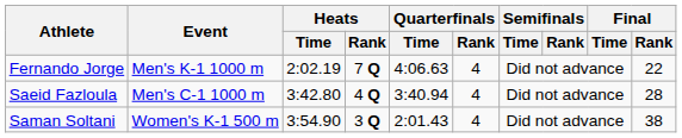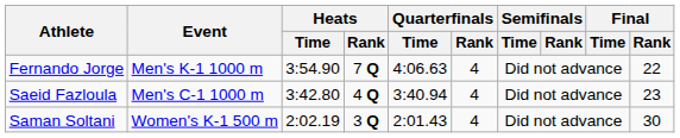 <table class=wikitable style="font-size:90%">
 <tr>
 <th rowspan="2">Athlete</th>
 <th rowspan="2">Event</th>
 <th colspan=2>Heats</th>
 <th colspan=2>Quarterfinals</th>
 <th colspan=2>Semifinals</th>
 <th colspan=2>Final</th>
 </tr>
 <tr style="font-size:95%">
 <th>Time</th>
 <th>Rank</th>
 <th>Time</th>
 <th>Rank</th>
 <th>Time</th>
 <th>Rank</th>
 <th>Time</th>
 <th>Rank</th>
 </tr>
 <tr align=center>
 <td align=left><a href='#'>Fernando Jorge</a></td>
 <td align=left><a href='#'>Men's K-1 1000 m</a></td>
-<td>2:02.19</td>
+<td>3:54.90</td>
 <td>7 <strong>Q</strong></td>
 <td>4:06.63</td>
 <td>4</td>
 <td colspan=3>Did not advance</td>
 <td>22</td>
 </tr>
 <tr align=center>
 <td align=left><a href='#'>Saeid Fazloula</a></td>
 <td align=left><a href='#'>Men's C-1 1000 m</a></td>
 <td>3:42.80</td>
 <td>4 <strong>Q</strong></td>
 <td>3:40.94</td>
 <td>4</td>
 <td colspan=3>Did not advance</td>
-<td>28</td>
+<td>23</td>
 </tr>
 <tr align=center>
 <td align=left><a href='#'>Saman Soltani</a></td>
 <td align=left><a href='#'>Women's K-1 500 m</a></td>
-<td>3:54.90</td>
+<td>2:02.19</td>
 <td>3 <strong>Q</strong></td>
 <td>2:01.43</td>
 <td>4</td>
 <td colspan=3>Did not advance</td>
-<td>38</td>
+<td>30</td>
 </tr>
 </table>
